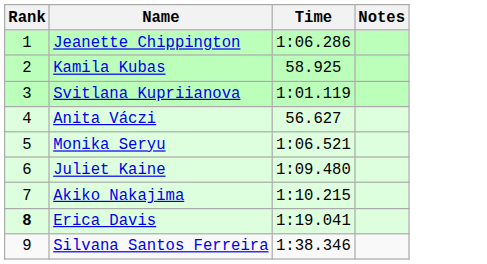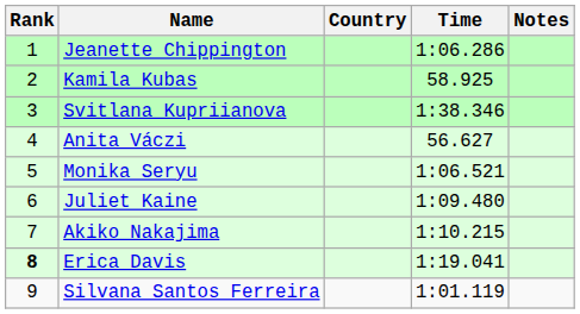 <table class="wikitable" style="text-align:center">
 <tr>
 <th>Rank</th>
 <th>Name</th>
+<th>Country</th>
 <th>Time</th>
 <th>Notes</th>
 </tr>
 <tr bgcolor=bbffbb>
 <td>1</td>
 <td align="left"><a href='#'>Jeanette Chippington</a></td>
+<td align="left"></td>
 <td>1:06.286</td>
 <td></td>
 </tr>
 <tr bgcolor=bbffbb>
 <td>2</td>
 <td align="left"><a href='#'>Kamila Kubas</a></td>
+<td align="left"></td>
 <td>58.925</td>
 <td></td>
 </tr>
 <tr bgcolor=bbffbb>
 <td>3</td>
 <td align="left"><a href='#'>Svitlana Kupriianova</a></td>
-<td>1:01.119</td>
+<td align="left"></td>
+<td>1:38.346</td>
 <td></td>
 </tr>
 <tr bgcolor=ddffdd>
 <td>4</td>
 <td align="left"><a href='#'>Anita Váczi</a></td>
+<td align="left"></td>
 <td>56.627</td>
 <td></td>
 </tr>
 <tr bgcolor=ddffdd>
 <td>5</td>
 <td align="left"><a href='#'>Monika Seryu</a></td>
+<td align="left"></td>
 <td>1:06.521</td>
 <td></td>
 </tr>
 <tr bgcolor=ddffdd>
 <td>6</td>
 <td align="left"><a href='#'>Juliet Kaine</a></td>
+<td align="left"></td>
 <td>1:09.480</td>
 <td></td>
 </tr>
 <tr bgcolor=ddffdd>
 <td>7</td>
 <td align="left"><a href='#'>Akiko Nakajima</a></td>
+<td align="left"></td>
 <td>1:10.215</td>
 <td></td>
 </tr>
 <tr bgcolor=ddffdd>
 <td><strong>8</strong></td>
 <td align="left"><a href='#'>Erica Davis</a></td>
+<td align="left"></td>
 <td>1:19.041</td>
 <td></td>
 </tr>
 <tr>
 <td>9</td>
 <td align="left"><a href='#'>Silvana Santos Ferreira</a></td>
-<td>1:38.346</td>
+<td align="left"></td>
+<td>1:01.119</td>
 <td></td>
 </tr>
 </table>
